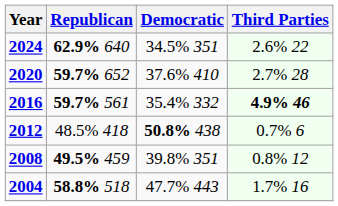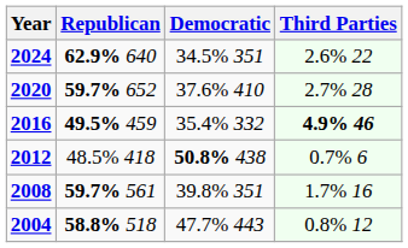 <table class="wikitable" style="float:right; font-size:95%;">
 <tr>
 <th>Year</th>
 <th><a href='#'>Republican</a></th>
 <th><a href='#'>Democratic</a></th>
 <th><a href='#'>Third Parties</a></th>
 </tr>
 <tr>
 <td style="text-align:center;" ><strong><a href='#'>2024</a></strong></td>
 <td style="text-align:center;" ><strong>62.9%</strong> <em>640</em></td>
 <td style="text-align:center;" >34.5%  <em>351</em></td>
 <td style="text-align:center; background:honeyDew;">2.6% <em>22</em></td>
 </tr>
 <tr>
 <td style="text-align:center;" ><strong><a href='#'>2020</a></strong></td>
 <td style="text-align:center;" ><strong>59.7%</strong> <em>652</em></td>
 <td style="text-align:center;" >37.6%  <em>410</em></td>
 <td style="text-align:center; background:honeyDew;">2.7% <em>28</em></td>
 </tr>
 <tr>
 <td style="text-align:center;" ><strong><a href='#'>2016</a></strong></td>
-<td style="text-align:center;" ><strong>59.7%</strong> <em>561</em></td>
+<td style="text-align:center;" ><strong>49.5%</strong> <em>459</em></td>
 <td style="text-align:center;" >35.4% <em>332</em></td>
 <td style="text-align:center; background:honeyDew;"><strong>4.9% <em>46</em></strong></td>
 </tr>
 <tr>
 <td style="text-align:center;" ><strong><a href='#'>2012</a></strong></td>
 <td style="text-align:center;" >48.5% <em>418</em></td>
 <td style="text-align:center;" ><strong>50.8%</strong>  <em>438</em></td>
 <td style="text-align:center; background:honeyDew;">0.7% <em>6</em></td>
 </tr>
 <tr>
 <td style="text-align:center;" ><strong><a href='#'>2008</a></strong></td>
-<td style="text-align:center;" ><strong>49.5%</strong> <em>459</em></td>
+<td style="text-align:center;" ><strong>59.7%</strong> <em>561</em></td>
 <td style="text-align:center;" >39.8%   <em>351</em></td>
-<td style="text-align:center; background:honeyDew;">0.8% <em>12</em></td>
+<td style="text-align:center; background:honeyDew;">1.7% <em>16</em></td>
 </tr>
 <tr>
 <td style="text-align:center;" ><strong><a href='#'>2004</a></strong></td>
 <td style="text-align:center;" ><strong>58.8%</strong> <em>518</em></td>
 <td style="text-align:center;" >47.7%  <em>443</em></td>
-<td style="text-align:center; background:honeyDew;">1.7% <em>16</em></td>
+<td style="text-align:center; background:honeyDew;">0.8% <em>12</em></td>
 </tr>
 <tr>
 </tr>
 </table>
